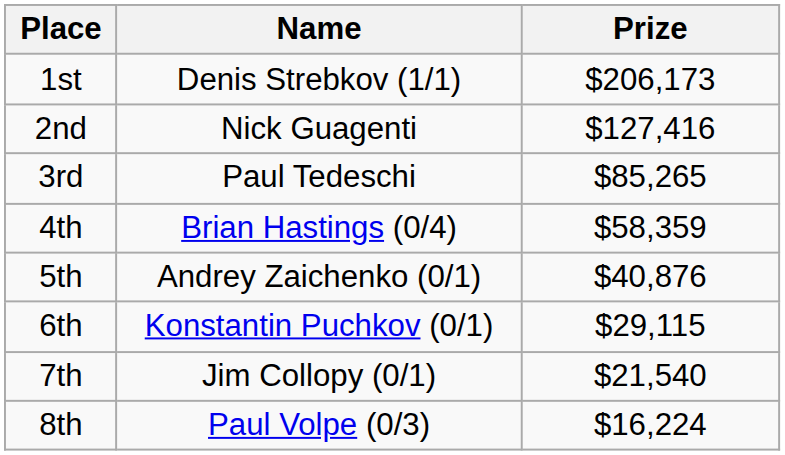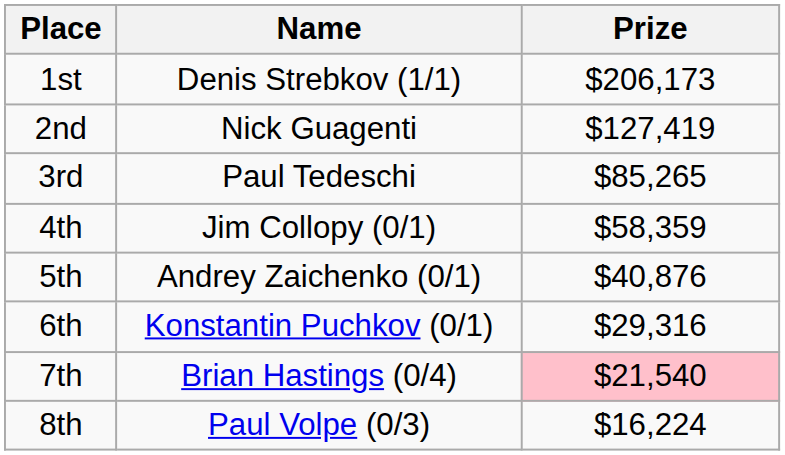 <table class="wikitable">
 <tr>
 <th width="50">Place</th>
 <th width="200">Name</th>
 <th width="125">Prize</th>
 </tr>
 <tr>
 <td align = "center">1st</td>
 <td align = "center">Denis Strebkov (1/1)</td>
 <td align = "center">$206,173</td>
 </tr>
 <tr>
 <td align = "center">2nd</td>
 <td align = "center">Nick Guagenti</td>
-<td align = "center">$127,416</td>
+<td align = "center">$127,419</td>
 </tr>
 <tr>
 <td align = "center">3rd</td>
 <td align = "center">Paul Tedeschi</td>
 <td align = "center">$85,265</td>
 </tr>
 <tr>
 <td align = "center">4th</td>
-<td align = "center"><a href='#'>Brian Hastings</a> (0/4)</td>
+<td align = "center">Jim Collopy (0/1)</td>
 <td align = "center">$58,359</td>
 </tr>
 <tr>
 <td align = "center">5th</td>
 <td align = "center">Andrey Zaichenko (0/1)</td>
 <td align = "center">$40,876</td>
 </tr>
 <tr>
 <td align = "center">6th</td>
 <td align = "center"><a href='#'>Konstantin Puchkov</a> (0/1)</td>
-<td align = "center">$29,115</td>
+<td align = "center">$29,316</td>
 </tr>
 <tr>
 <td align = "center">7th</td>
-<td align = "center">Jim Collopy (0/1)</td>
-<td align = "center">$21,540</td>
+<td align = "center"><a href='#'>Brian Hastings</a> (0/4)</td>
+<td align = "center" style="background: pink;">$21,540</td>
 </tr>
 <tr>
 <td align = "center">8th</td>
 <td align = "center"><a href='#'>Paul Volpe</a> (0/3)</td>
 <td align = "center">$16,224</td>
 </tr>
 </table>
